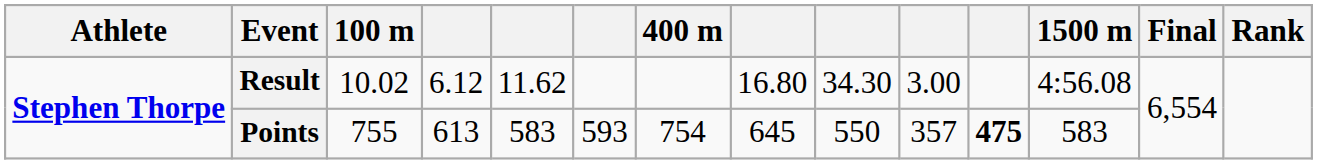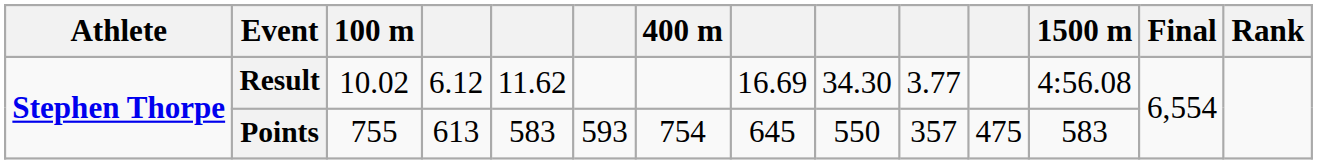 <table class="wikitable" style="text-align:center; font-size:90%;">
 <tr>
 <th>Athlete</th>
 <th>Event</th>
 <th>100 m</th>
 <th></th>
 <th></th>
 <th></th>
 <th>400 m</th>
 <th></th>
 <th></th>
 <th></th>
 <th></th>
 <th>1500 m</th>
 <th>Final</th>
 <th>Rank</th>
 </tr>
 <tr>
 <td rowspan="2" style="text-align:left;"><strong><a href='#'>Stephen Thorpe</a></strong></td>
 <th style="font-size:95%">Result</th>
 <td>10.02</td>
 <td>6.12</td>
 <td>11.62</td>
 <td></td>
 <td></td>
-<td>16.80</td>
+<td>16.69</td>
 <td>34.30</td>
-<td>3.00</td>
+<td>3.77</td>
 <td></td>
 <td>4:56.08</td>
 <td rowspan=2>6,554</td>
 <td rowspan=2></td>
 </tr>
 <tr>
 <th style="font-size:95%">Points</th>
 <td>755</td>
 <td>613</td>
 <td>583</td>
 <td>593</td>
 <td>754</td>
 <td>645</td>
 <td>550</td>
 <td>357</td>
-<td><strong>475</strong></td>
+<td>475</td>
 <td>583</td>
 </tr>
 </table>
